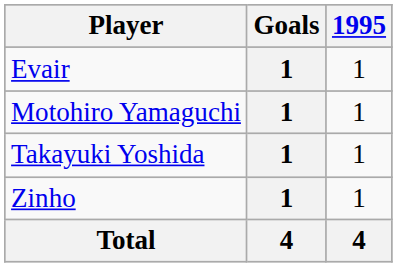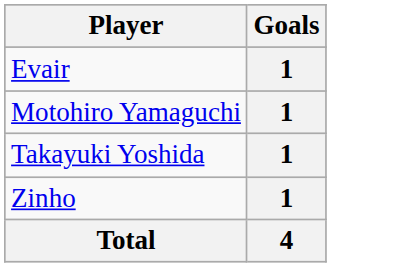 <table class="wikitable sortable" style="text-align:center;">
 <tr>
 <th>Player</th>
 <th>Goals</th>
-<th><a href='#'>1995</a></th>
 </tr>
 <tr>
 <td align="left"> <a href='#'>Evair</a></td>
 <th>1</th>
-<td>1</td>
 </tr>
 <tr>
 <td align="left"> <a href='#'>Motohiro Yamaguchi</a></td>
 <th>1</th>
-<td>1</td>
 </tr>
 <tr>
 <td align="left"> <a href='#'>Takayuki Yoshida</a></td>
 <th>1</th>
-<td>1</td>
 </tr>
 <tr>
 <td align="left"> <a href='#'>Zinho</a></td>
 <th>1</th>
-<td>1</td>
 </tr>
 <tr class="sortbottom">
 <th>Total</th>
 <th>4</th>
-<th>4</th>
 </tr>
 </table>
